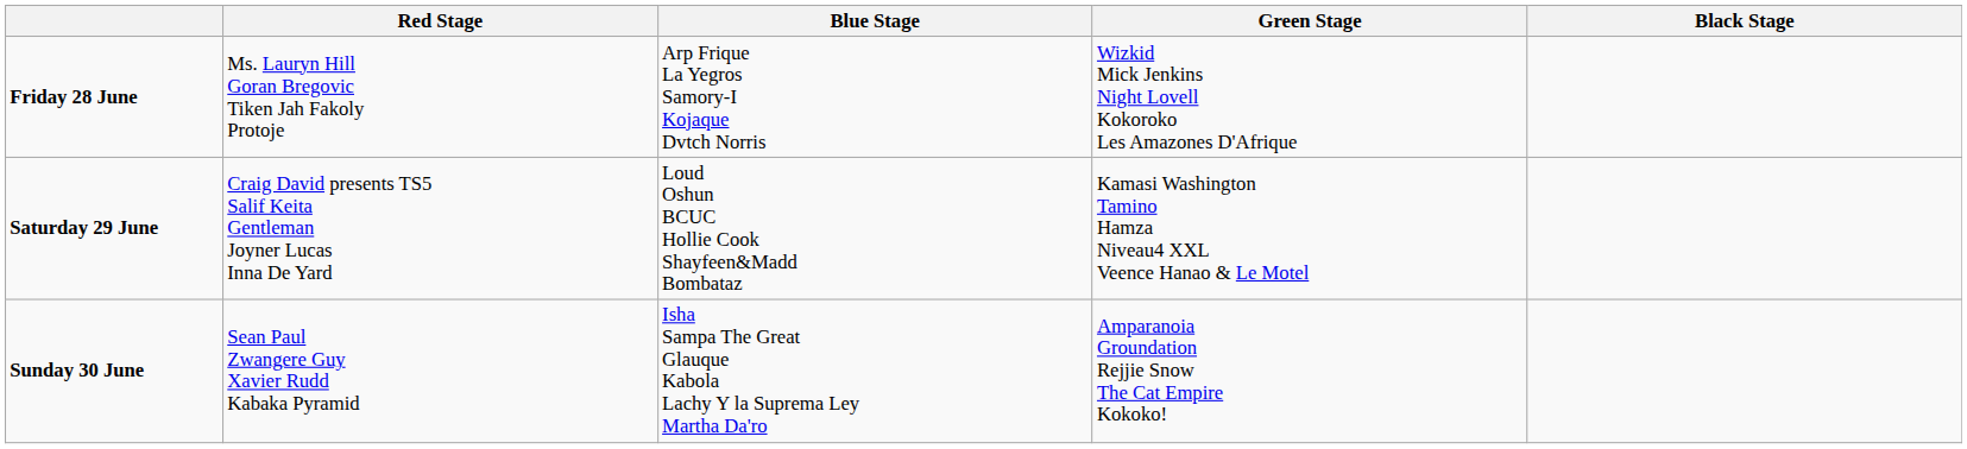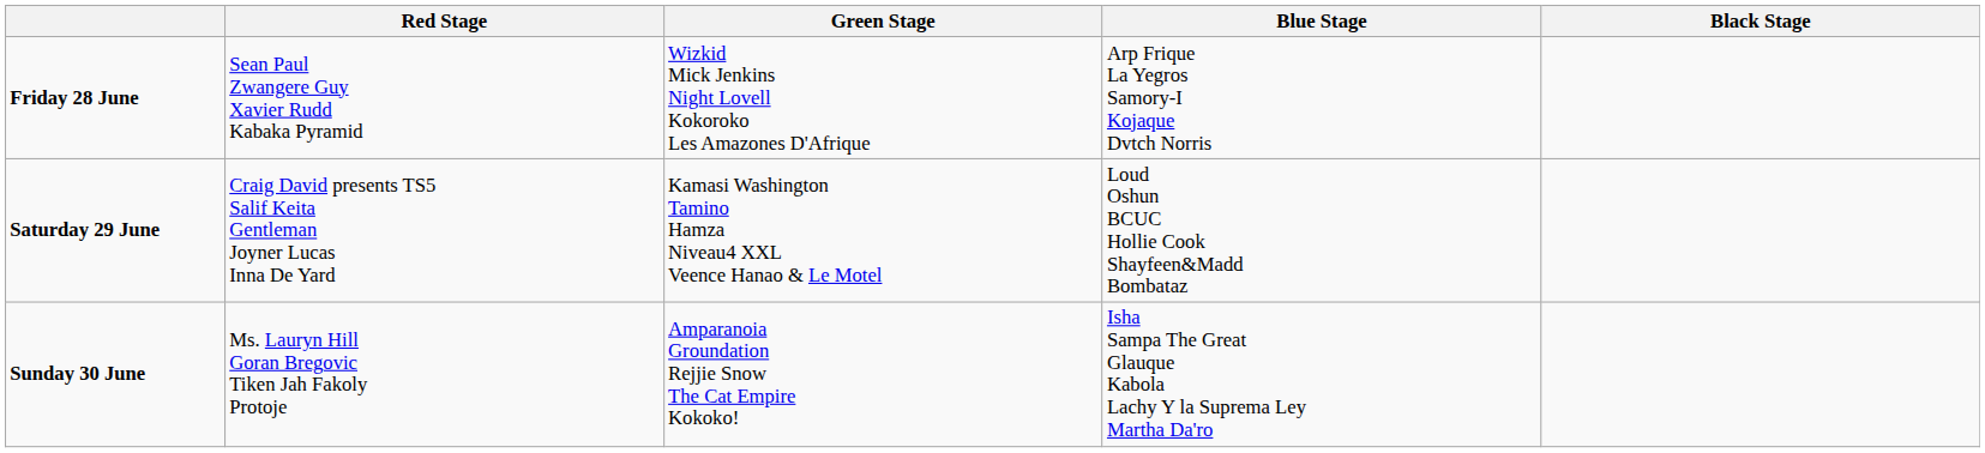 <table class="wikitable" width="100%">
 <tr>
 <th width="10%"></th>
 <th width="20%"><strong>Red Stage</strong></th>
+<th width="20%"><strong>Green Stage</strong></th>
 <th width="20%"><strong>Blue Stage</strong></th>
-<th width="20%"><strong>Green Stage</strong></th>
 <th width="20%"><strong>Black Stage</strong></th>
 </tr>
 <tr>
 <td><strong>Friday 28 June</strong></td>
-<td>Ms. <a href='#'>Lauryn Hill</a><br><a href='#'>Goran Bregovic</a><br>Tiken Jah Fakoly<br>Protoje<br></td>
+<td><a href='#'>Sean Paul</a> <br><a href='#'>Zwangere Guy</a><br><a href='#'>Xavier Rudd</a><br>Kabaka Pyramid</td>
+<td><a href='#'>Wizkid</a><br>Mick Jenkins<br><a href='#'>Night Lovell</a><br>Kokoroko<br>Les Amazones D'Afrique</td>
 <td>Arp Frique<br>La Yegros<br>Samory-I<br><a href='#'>Kojaque</a><br>Dvtch Norris</td>
-<td><a href='#'>Wizkid</a><br>Mick Jenkins<br><a href='#'>Night Lovell</a><br>Kokoroko<br>Les Amazones D'Afrique</td>
 <td></td>
 </tr>
 <tr>
 <td><strong>Saturday 29 June</strong></td>
 <td><a href='#'>Craig David</a> presents TS5<br><a href='#'>Salif Keita</a><br><a href='#'>Gentleman</a><br>Joyner Lucas<br>Inna De Yard</td>
+<td>Kamasi Washington<br><a href='#'>Tamino</a><br>Hamza<br>Niveau4 XXL<br>Veence Hanao & <a href='#'>Le Motel</a></td>
 <td>Loud<br>Oshun<br>BCUC<br>Hollie Cook<br>Shayfeen&Madd<br>Bombataz</td>
-<td>Kamasi Washington<br><a href='#'>Tamino</a><br>Hamza<br>Niveau4 XXL<br>Veence Hanao & <a href='#'>Le Motel</a></td>
 <td></td>
 </tr>
 <tr>
 <td><strong>Sunday 30 June</strong></td>
-<td><a href='#'>Sean Paul</a> <br><a href='#'>Zwangere Guy</a><br><a href='#'>Xavier Rudd</a><br>Kabaka Pyramid</td>
+<td>Ms. <a href='#'>Lauryn Hill</a><br><a href='#'>Goran Bregovic</a><br>Tiken Jah Fakoly<br>Protoje<br></td>
+<td><a href='#'>Amparanoia</a><br><a href='#'>Groundation</a><br>Rejjie Snow<br><a href='#'>The Cat Empire</a><br>Kokoko!</td>
 <td><a href='#'>Isha</a><br>Sampa The Great<br>Glauque<br>Kabola<br>Lachy Y la Suprema Ley<br><a href='#'>Martha Da'ro</a></td>
-<td><a href='#'>Amparanoia</a><br><a href='#'>Groundation</a><br>Rejjie Snow<br><a href='#'>The Cat Empire</a><br>Kokoko!</td>
 <td></td>
 </tr>
 </table>
